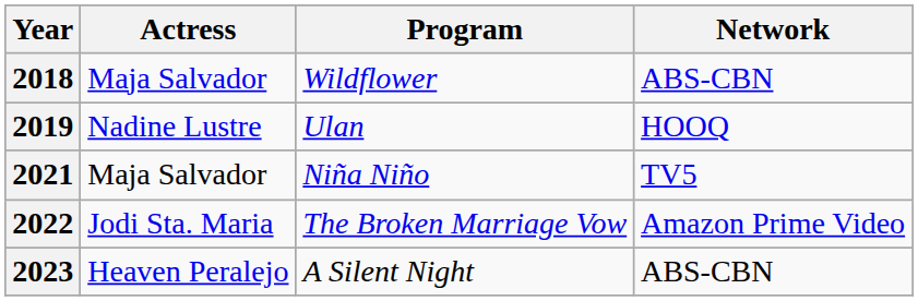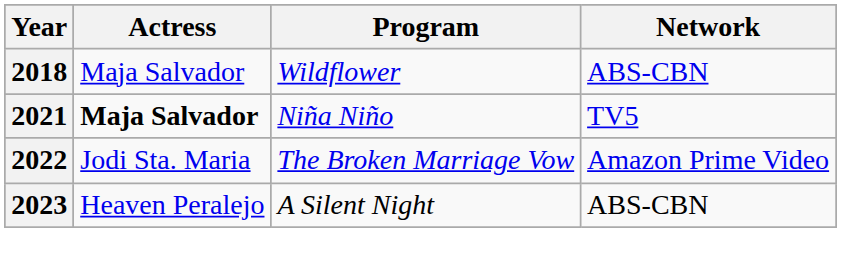 <table class="wikitable plainrowheaders">
 <tr>
 <th>Year</th>
 <th>Actress</th>
 <th>Program</th>
 <th>Network</th>
 </tr>
 <tr>
 <th scope="row">2018</th>
 <td><a href='#'>Maja Salvador</a></td>
 <td><em><a href='#'>Wildflower</a></em></td>
 <td><a href='#'>ABS-CBN</a></td>
 </tr>
 <tr>
-<th scope="row">2019</th>
-<td><a href='#'>Nadine Lustre</a></td>
-<td><em><a href='#'>Ulan</a></em></td>
-<td><a href='#'>HOOQ</a></td>
-</tr>
-<tr>
 <th scope="row">2021</th>
-<td>Maja Salvador</td>
+<td><strong>Maja Salvador</strong></td>
 <td><em><a href='#'>Niña Niño</a></em></td>
 <td><a href='#'>TV5</a></td>
 </tr>
 <tr>
 <th scope="row">2022</th>
 <td><a href='#'>Jodi Sta. Maria</a></td>
 <td><em><a href='#'>The Broken Marriage Vow</a></em></td>
 <td><a href='#'>Amazon Prime Video</a></td>
 </tr>
 <tr>
 <th scope="row">2023</th>
 <td><a href='#'>Heaven Peralejo</a></td>
 <td><em>A Silent Night</em></td>
 <td>ABS-CBN</td>
 </tr>
 </table>
